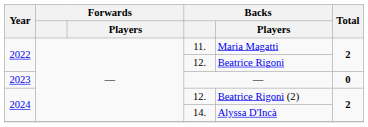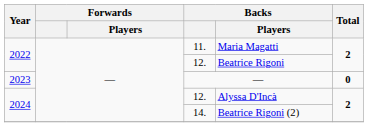 <table class="wikitable">
 <tr>
 <th width=40 rowspan=2>Year</th>
 <th colspan=2>Forwards</th>
 <th colspan=2>Backs</th>
 <th width=40 rowspan=2>Total</th>
 </tr>
 <tr>
 <th width=40></th>
 <th width=170>Players</th>
 <th width=40></th>
 <th width=170>Players</th>
 </tr>
 <tr>
 <td align=center rowspan=2><a href='#'>2022</a></td>
 <td align=center rowspan=5 colspan=2>—</td>
 <td align=center>11.</td>
 <td><a href='#'>Maria Magatti</a></td>
 <td align=center rowspan=2><strong>2</strong></td>
 </tr>
 <tr>
 <td align=center>12.</td>
 <td><a href='#'>Beatrice Rigoni</a></td>
 </tr>
 <tr>
 <td align=center><a href='#'>2023</a></td>
 <td align=center colspan=2>—</td>
 <td align=center><strong>0</strong></td>
 </tr>
 <tr>
 <td align=center rowspan=2><a href='#'>2024</a></td>
 <td align=center>12.</td>
-<td><a href='#'>Beatrice Rigoni</a> (2)</td>
+<td><a href='#'>Alyssa D'Incà</a></td>
 <td align=center rowspan=2><strong>2</strong></td>
 </tr>
 <tr>
 <td align=center>14.</td>
-<td><a href='#'>Alyssa D'Incà</a></td>
+<td><a href='#'>Beatrice Rigoni</a> (2)</td>
 </tr>
 <tr>
 </tr>
 </table>
